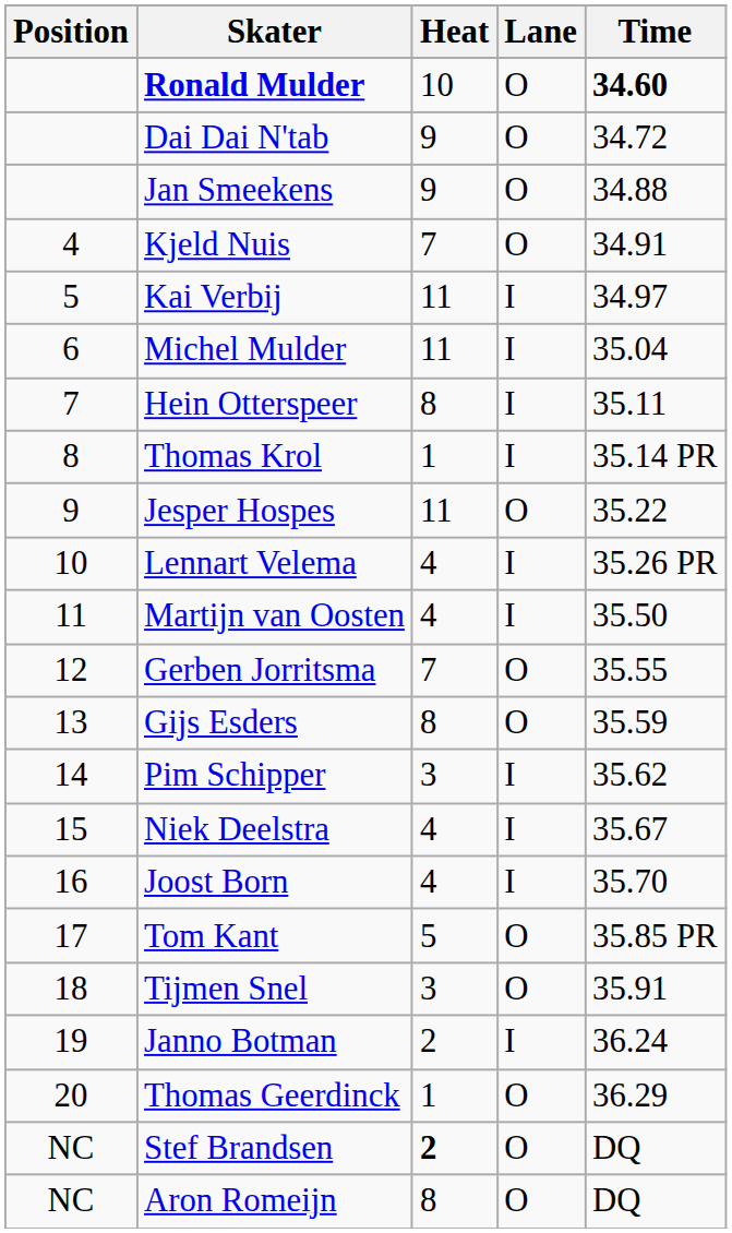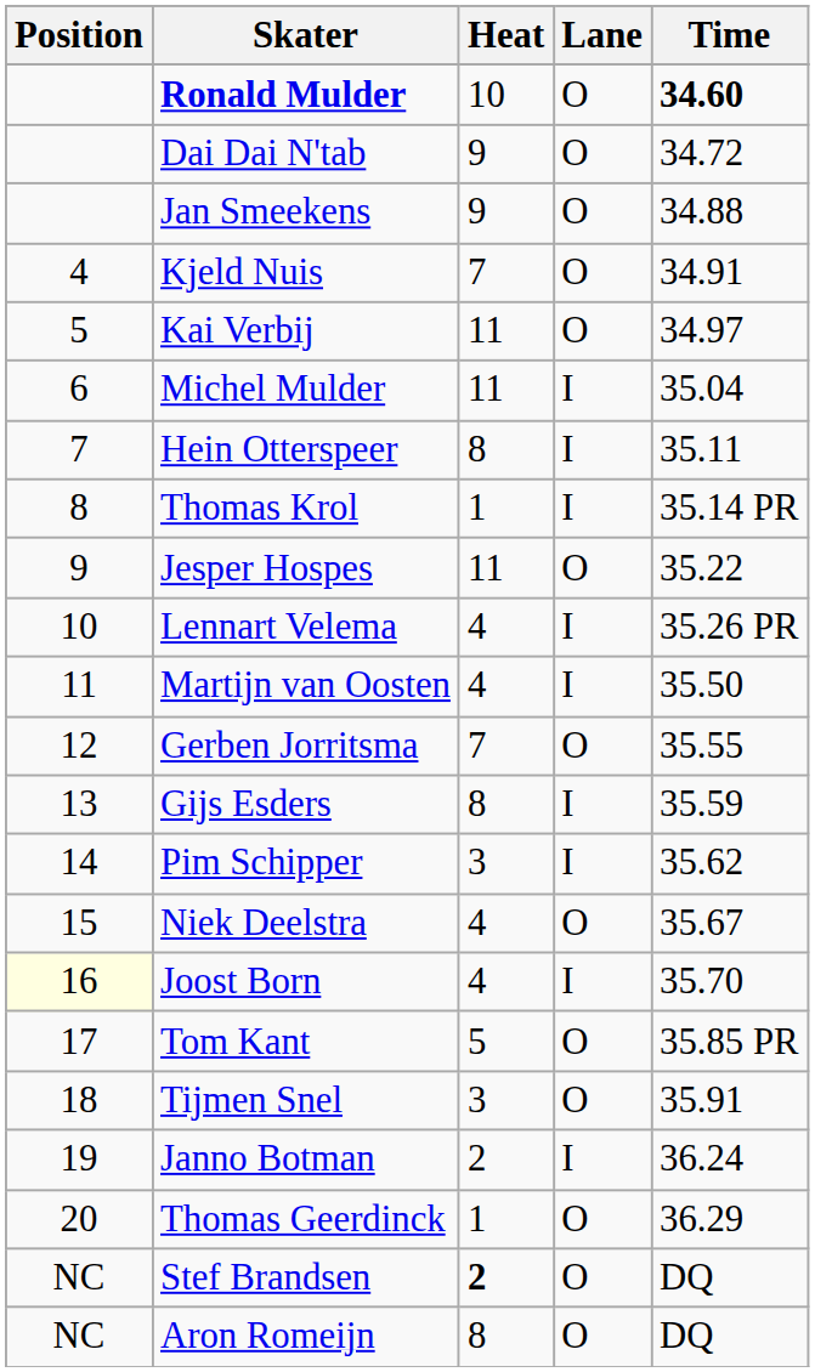 <table class="wikitable">
 <tr>
 <th>Position</th>
 <th>Skater</th>
 <th>Heat</th>
 <th>Lane</th>
 <th>Time</th>
 </tr>
 <tr bgcolor=ccffcc>
 </tr>
 <tr>
 <td align="center"></td>
 <td><strong><a href='#'>Ronald Mulder</a></strong></td>
 <td>10</td>
 <td>O</td>
 <td><strong>34.60</strong></td>
 </tr>
 <tr>
 <td align="center"></td>
 <td><a href='#'>Dai Dai N'tab</a></td>
 <td>9</td>
 <td>O</td>
 <td>34.72</td>
 </tr>
 <tr>
 <td align="center"></td>
 <td><a href='#'>Jan Smeekens</a></td>
 <td>9</td>
 <td>O</td>
 <td>34.88</td>
 </tr>
 <tr>
 <td align="center">4</td>
 <td><a href='#'>Kjeld Nuis</a></td>
 <td>7</td>
 <td>O</td>
 <td>34.91</td>
 </tr>
 <tr>
 <td align="center">5</td>
 <td><a href='#'>Kai Verbij</a></td>
 <td>11</td>
-<td>I</td>
+<td>O</td>
 <td>34.97</td>
 </tr>
 <tr>
 <td align="center">6</td>
 <td><a href='#'>Michel Mulder</a></td>
 <td>11</td>
 <td>I</td>
 <td>35.04</td>
 </tr>
 <tr>
 <td align="center">7</td>
 <td><a href='#'>Hein Otterspeer</a></td>
 <td>8</td>
 <td>I</td>
 <td>35.11</td>
 </tr>
 <tr>
 <td align="center">8</td>
 <td><a href='#'>Thomas Krol</a></td>
 <td>1</td>
 <td>I</td>
 <td>35.14 PR</td>
 </tr>
 <tr>
 <td align="center">9</td>
 <td><a href='#'>Jesper Hospes</a></td>
 <td>11</td>
 <td>O</td>
 <td>35.22</td>
 </tr>
 <tr>
 <td align="center">10</td>
 <td><a href='#'>Lennart Velema</a></td>
 <td>4</td>
 <td>I</td>
 <td>35.26 PR</td>
 </tr>
 <tr>
 <td align="center">11</td>
 <td><a href='#'>Martijn van Oosten</a></td>
 <td>4</td>
 <td>I</td>
 <td>35.50</td>
 </tr>
 <tr>
 <td align="center">12</td>
 <td><a href='#'>Gerben Jorritsma</a></td>
 <td>7</td>
 <td>O</td>
 <td>35.55</td>
 </tr>
 <tr>
 <td align="center">13</td>
 <td><a href='#'>Gijs Esders</a></td>
 <td>8</td>
-<td>O</td>
+<td>I</td>
 <td>35.59</td>
 </tr>
 <tr>
 <td align="center">14</td>
 <td><a href='#'>Pim Schipper</a></td>
 <td>3</td>
 <td>I</td>
 <td>35.62</td>
 </tr>
 <tr>
 <td align="center">15</td>
 <td><a href='#'>Niek Deelstra</a></td>
 <td>4</td>
-<td>I</td>
+<td>O</td>
 <td>35.67</td>
 </tr>
 <tr>
-<td align="center">16</td>
+<td align="center" style="background: lightyellow;">16</td>
 <td><a href='#'>Joost Born</a></td>
 <td>4</td>
 <td>I</td>
 <td>35.70</td>
 </tr>
 <tr>
 <td align="center">17</td>
 <td><a href='#'>Tom Kant</a></td>
 <td>5</td>
 <td>O</td>
 <td>35.85 PR</td>
 </tr>
 <tr>
 <td align="center">18</td>
 <td><a href='#'>Tijmen Snel</a></td>
 <td>3</td>
 <td>O</td>
 <td>35.91</td>
 </tr>
 <tr>
 <td align="center">19</td>
 <td><a href='#'>Janno Botman</a></td>
 <td>2</td>
 <td>I</td>
 <td>36.24</td>
 </tr>
 <tr>
 <td align="center">20</td>
 <td><a href='#'>Thomas Geerdinck</a></td>
 <td>1</td>
 <td>O</td>
 <td>36.29</td>
 </tr>
 <tr>
 <td align="center">NC</td>
 <td><a href='#'>Stef Brandsen</a></td>
 <td><strong>2</strong></td>
 <td>O</td>
 <td>DQ</td>
 </tr>
 <tr>
 <td align="center">NC</td>
 <td><a href='#'>Aron Romeijn</a></td>
 <td>8</td>
 <td>O</td>
 <td>DQ</td>
 </tr>
 <tr>
 </tr>
 </table>
